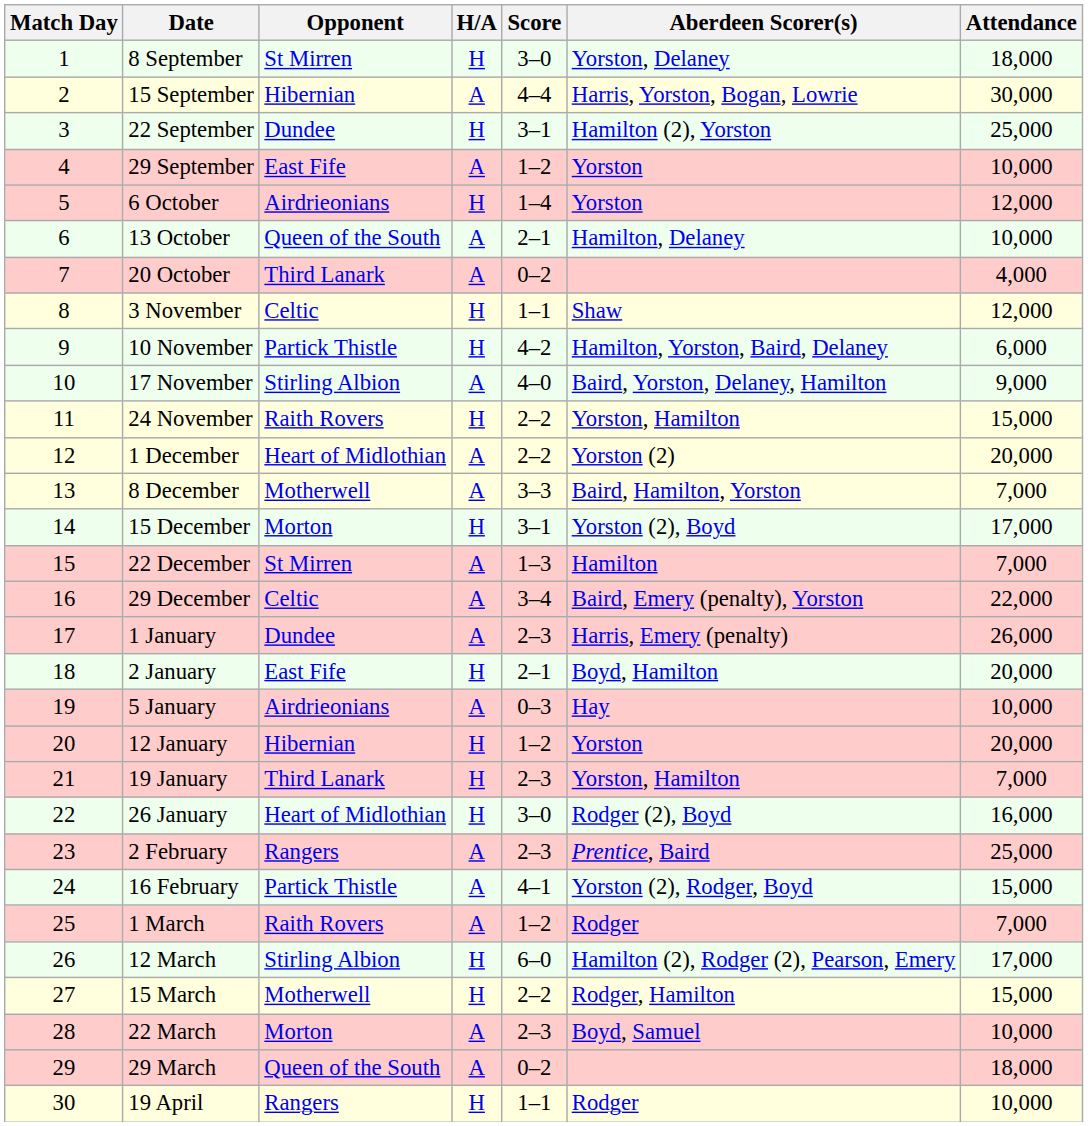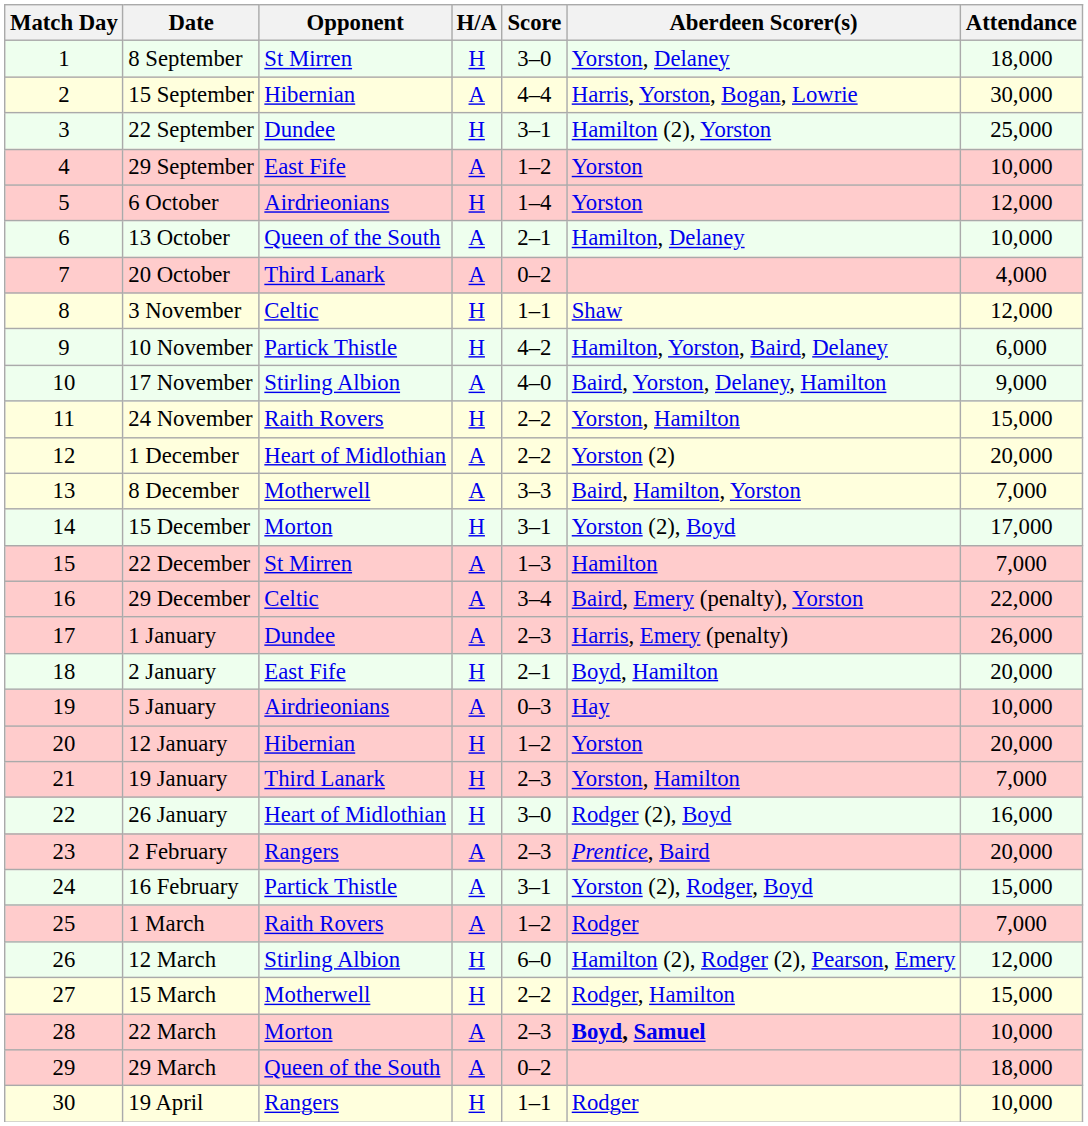 <table class="wikitable" style="text-align:center">
 <tr>
 <th>Match Day</th>
 <th>Date</th>
 <th>Opponent</th>
 <th>H/A</th>
 <th>Score</th>
 <th>Aberdeen Scorer(s)</th>
 <th>Attendance</th>
 </tr>
 <tr bgcolor=#EEFFEE>
 <td>1</td>
 <td align=left>8 September</td>
 <td align=left><a href='#'>St Mirren</a></td>
 <td><a href='#'>H</a></td>
 <td>3–0</td>
 <td align=left><a href='#'>Yorston</a>, <a href='#'>Delaney</a></td>
 <td>18,000</td>
 </tr>
 <tr bgcolor=#FFFFDD>
 <td>2</td>
 <td align=left>15 September</td>
 <td align=left><a href='#'>Hibernian</a></td>
 <td><a href='#'>A</a></td>
 <td>4–4</td>
 <td align=left><a href='#'>Harris</a>, <a href='#'>Yorston</a>, <a href='#'>Bogan</a>, <a href='#'>Lowrie</a></td>
 <td>30,000</td>
 </tr>
 <tr bgcolor=#EEFFEE>
 <td>3</td>
 <td align=left>22 September</td>
 <td align=left><a href='#'>Dundee</a></td>
 <td><a href='#'>H</a></td>
 <td>3–1</td>
 <td align=left><a href='#'>Hamilton</a> (2), <a href='#'>Yorston</a></td>
 <td>25,000</td>
 </tr>
 <tr bgcolor=#FFCCCC>
 <td>4</td>
 <td align=left>29 September</td>
 <td align=left><a href='#'>East Fife</a></td>
 <td><a href='#'>A</a></td>
 <td>1–2</td>
 <td align=left><a href='#'>Yorston</a></td>
 <td>10,000</td>
 </tr>
 <tr bgcolor=#FFCCCC>
 <td>5</td>
 <td align=left>6 October</td>
 <td align=left><a href='#'>Airdrieonians</a></td>
 <td><a href='#'>H</a></td>
 <td>1–4</td>
 <td align=left><a href='#'>Yorston</a></td>
 <td>12,000</td>
 </tr>
 <tr bgcolor=#EEFFEE>
 <td>6</td>
 <td align=left>13 October</td>
 <td align=left><a href='#'>Queen of the South</a></td>
 <td><a href='#'>A</a></td>
 <td>2–1</td>
 <td align=left><a href='#'>Hamilton</a>, <a href='#'>Delaney</a></td>
 <td>10,000</td>
 </tr>
 <tr bgcolor=#FFCCCC>
 <td>7</td>
 <td align=left>20 October</td>
 <td align=left><a href='#'>Third Lanark</a></td>
 <td><a href='#'>A</a></td>
 <td>0–2</td>
 <td align=left></td>
 <td>4,000</td>
 </tr>
 <tr bgcolor=#FFFFDD>
 <td>8</td>
 <td align=left>3 November</td>
 <td align=left><a href='#'>Celtic</a></td>
 <td><a href='#'>H</a></td>
 <td>1–1</td>
 <td align=left><a href='#'>Shaw</a></td>
 <td>12,000</td>
 </tr>
 <tr bgcolor=#EEFFEE>
 <td>9</td>
 <td align=left>10 November</td>
 <td align=left><a href='#'>Partick Thistle</a></td>
 <td><a href='#'>H</a></td>
 <td>4–2</td>
 <td align=left><a href='#'>Hamilton</a>, <a href='#'>Yorston</a>, <a href='#'>Baird</a>, <a href='#'>Delaney</a></td>
 <td>6,000</td>
 </tr>
 <tr bgcolor=#EEFFEE>
 <td>10</td>
 <td align=left>17 November</td>
 <td align=left><a href='#'>Stirling Albion</a></td>
 <td><a href='#'>A</a></td>
 <td>4–0</td>
 <td align=left><a href='#'>Baird</a>, <a href='#'>Yorston</a>, <a href='#'>Delaney</a>, <a href='#'>Hamilton</a></td>
 <td>9,000</td>
 </tr>
 <tr bgcolor=#FFFFDD>
 <td>11</td>
 <td align=left>24 November</td>
 <td align=left><a href='#'>Raith Rovers</a></td>
 <td><a href='#'>H</a></td>
 <td>2–2</td>
 <td align=left><a href='#'>Yorston</a>, <a href='#'>Hamilton</a></td>
 <td>15,000</td>
 </tr>
 <tr bgcolor=#FFFFDD>
 <td>12</td>
 <td align=left>1 December</td>
 <td align=left><a href='#'>Heart of Midlothian</a></td>
 <td><a href='#'>A</a></td>
 <td>2–2</td>
 <td align=left><a href='#'>Yorston</a> (2)</td>
 <td>20,000</td>
 </tr>
 <tr bgcolor=#FFFFDD>
 <td>13</td>
 <td align=left>8 December</td>
 <td align=left><a href='#'>Motherwell</a></td>
 <td><a href='#'>A</a></td>
 <td>3–3</td>
 <td align=left><a href='#'>Baird</a>, <a href='#'>Hamilton</a>, <a href='#'>Yorston</a></td>
 <td>7,000</td>
 </tr>
 <tr bgcolor=#EEFFEE>
 <td>14</td>
 <td align=left>15 December</td>
 <td align=left><a href='#'>Morton</a></td>
 <td><a href='#'>H</a></td>
 <td>3–1</td>
 <td align=left><a href='#'>Yorston</a> (2), <a href='#'>Boyd</a></td>
 <td>17,000</td>
 </tr>
 <tr bgcolor=#FFCCCC>
 <td>15</td>
 <td align=left>22 December</td>
 <td align=left><a href='#'>St Mirren</a></td>
 <td><a href='#'>A</a></td>
 <td>1–3</td>
 <td align=left><a href='#'>Hamilton</a></td>
 <td>7,000</td>
 </tr>
 <tr bgcolor=#FFCCCC>
 <td>16</td>
 <td align=left>29 December</td>
 <td align=left><a href='#'>Celtic</a></td>
 <td><a href='#'>A</a></td>
 <td>3–4</td>
 <td align=left><a href='#'>Baird</a>, <a href='#'>Emery</a> (penalty), <a href='#'>Yorston</a></td>
 <td>22,000</td>
 </tr>
 <tr bgcolor=#FFCCCC>
 <td>17</td>
 <td align=left>1 January</td>
 <td align=left><a href='#'>Dundee</a></td>
 <td><a href='#'>A</a></td>
 <td>2–3</td>
 <td align=left><a href='#'>Harris</a>, <a href='#'>Emery</a> (penalty)</td>
 <td>26,000</td>
 </tr>
 <tr bgcolor=#EEFFEE>
 <td>18</td>
 <td align=left>2 January</td>
 <td align=left><a href='#'>East Fife</a></td>
 <td><a href='#'>H</a></td>
 <td>2–1</td>
 <td align=left><a href='#'>Boyd</a>, <a href='#'>Hamilton</a></td>
 <td>20,000</td>
 </tr>
 <tr bgcolor=#FFCCCC>
 <td>19</td>
 <td align=left>5 January</td>
 <td align=left><a href='#'>Airdrieonians</a></td>
 <td><a href='#'>A</a></td>
 <td>0–3</td>
 <td align=left><a href='#'>Hay</a></td>
 <td>10,000</td>
 </tr>
 <tr bgcolor=#FFCCCC>
 <td>20</td>
 <td align=left>12 January</td>
 <td align=left><a href='#'>Hibernian</a></td>
 <td><a href='#'>H</a></td>
 <td>1–2</td>
 <td align=left><a href='#'>Yorston</a></td>
 <td>20,000</td>
 </tr>
 <tr bgcolor=#FFCCCC>
 <td>21</td>
 <td align=left>19 January</td>
 <td align=left><a href='#'>Third Lanark</a></td>
 <td><a href='#'>H</a></td>
 <td>2–3</td>
 <td align=left><a href='#'>Yorston</a>, <a href='#'>Hamilton</a></td>
 <td>7,000</td>
 </tr>
 <tr bgcolor=#EEFFEE>
 <td>22</td>
 <td align=left>26 January</td>
 <td align=left><a href='#'>Heart of Midlothian</a></td>
 <td><a href='#'>H</a></td>
 <td>3–0</td>
 <td align=left><a href='#'>Rodger</a> (2), <a href='#'>Boyd</a></td>
 <td>16,000</td>
 </tr>
 <tr bgcolor=#FFCCCC>
 <td>23</td>
 <td align=left>2 February</td>
 <td align=left><a href='#'>Rangers</a></td>
 <td><a href='#'>A</a></td>
 <td>2–3</td>
 <td align=left><em><a href='#'>Prentice</a></em>, <a href='#'>Baird</a></td>
-<td>25,000</td>
+<td>20,000</td>
 </tr>
 <tr bgcolor=#EEFFEE>
 <td>24</td>
 <td align=left>16 February</td>
 <td align=left><a href='#'>Partick Thistle</a></td>
 <td><a href='#'>A</a></td>
-<td>4–1</td>
+<td>3–1</td>
 <td align=left><a href='#'>Yorston</a> (2), <a href='#'>Rodger</a>, <a href='#'>Boyd</a></td>
 <td>15,000</td>
 </tr>
 <tr bgcolor=#FFCCCC>
 <td>25</td>
 <td align=left>1 March</td>
 <td align=left><a href='#'>Raith Rovers</a></td>
 <td><a href='#'>A</a></td>
 <td>1–2</td>
 <td align=left><a href='#'>Rodger</a></td>
 <td>7,000</td>
 </tr>
 <tr bgcolor=#EEFFEE>
 <td>26</td>
 <td align=left>12 March</td>
 <td align=left><a href='#'>Stirling Albion</a></td>
 <td><a href='#'>H</a></td>
 <td>6–0</td>
 <td align=left><a href='#'>Hamilton</a> (2), <a href='#'>Rodger</a> (2), <a href='#'>Pearson</a>, <a href='#'>Emery</a></td>
-<td>17,000</td>
+<td>12,000</td>
 </tr>
 <tr bgcolor=#FFFFDD>
 <td>27</td>
 <td align=left>15 March</td>
 <td align=left><a href='#'>Motherwell</a></td>
 <td><a href='#'>H</a></td>
 <td>2–2</td>
 <td align=left><a href='#'>Rodger</a>, <a href='#'>Hamilton</a></td>
 <td>15,000</td>
 </tr>
 <tr bgcolor=#FFCCCC>
 <td>28</td>
 <td align=left>22 March</td>
 <td align=left><a href='#'>Morton</a></td>
 <td><a href='#'>A</a></td>
 <td>2–3</td>
-<td align=left><a href='#'>Boyd</a>, <a href='#'>Samuel</a></td>
+<td align=left><strong><a href='#'>Boyd</a>, <a href='#'>Samuel</a></strong></td>
 <td>10,000</td>
 </tr>
 <tr bgcolor=#FFCCCC>
 <td>29</td>
 <td align=left>29 March</td>
 <td align=left><a href='#'>Queen of the South</a></td>
 <td><a href='#'>A</a></td>
 <td>0–2</td>
 <td align=left></td>
 <td>18,000</td>
 </tr>
 <tr bgcolor=#FFFFDD>
 <td>30</td>
 <td align=left>19 April</td>
 <td align=left><a href='#'>Rangers</a></td>
 <td><a href='#'>H</a></td>
 <td>1–1</td>
 <td align=left><a href='#'>Rodger</a></td>
 <td>10,000</td>
 </tr>
 </table>
